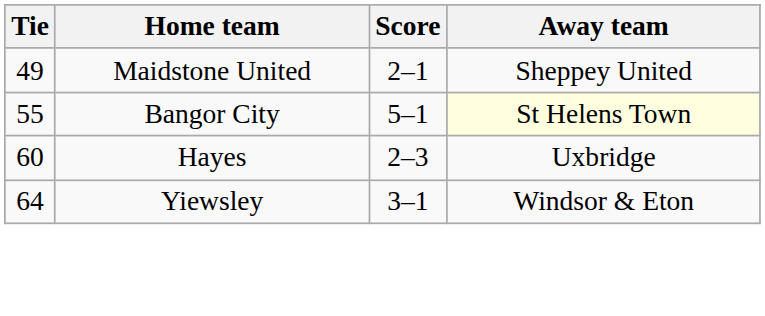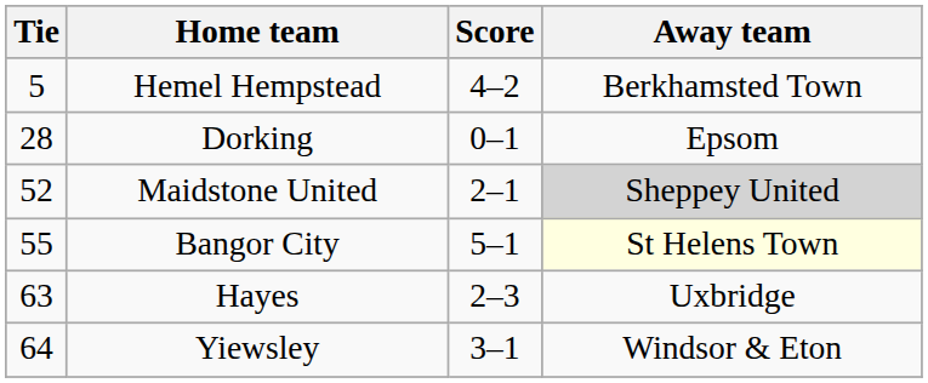 <table class="wikitable" style="text-align:center;">
 <tr>
 <th width=20>Tie</th>
 <th width=175>Home team</th>
 <th width=20>Score</th>
 <th width=175>Away team</th>
 </tr>
 <tr>
-<td>49</td>
+<td>5</td>
+<td>Hemel Hempstead</td>
+<td>4–2</td>
+<td>Berkhamsted Town</td>
+</tr>
+<tr>
+<td>28</td>
+<td>Dorking</td>
+<td>0–1</td>
+<td>Epsom</td>
+</tr>
+<tr>
+<td>52</td>
 <td>Maidstone United</td>
 <td>2–1</td>
-<td>Sheppey United</td>
+<td style="background: lightgrey;">Sheppey United</td>
 </tr>
 <tr>
 <td>55</td>
 <td>Bangor City</td>
 <td>5–1</td>
 <td style="background: lightyellow;">St Helens Town</td>
 </tr>
 <tr>
-<td>60</td>
+<td>63</td>
 <td>Hayes</td>
 <td>2–3</td>
 <td>Uxbridge</td>
 </tr>
 <tr>
 <td>64</td>
 <td>Yiewsley</td>
 <td>3–1</td>
 <td>Windsor & Eton</td>
 </tr>
 </table>
